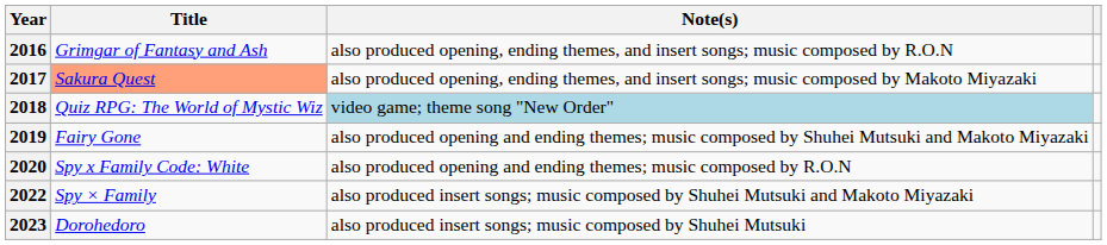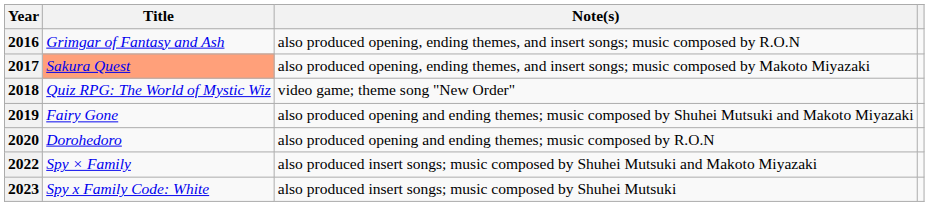 <table class="wikitable sortable">
 <tr>
 <th>Year</th>
 <th>Title</th>
 <th class="unsortable">Note(s)</th>
 <th class="unsortable"></th>
 </tr>
 <tr>
 <th>2016</th>
 <td><em><a href='#'>Grimgar of Fantasy and Ash</a></em></td>
 <td>also produced opening, ending themes, and insert songs; music composed by R.O.N</td>
 <td></td>
 </tr>
 <tr>
 <th>2017</th>
 <td style="background: lightsalmon;"><em><a href='#'>Sakura Quest</a></em></td>
 <td>also produced opening, ending themes, and insert songs; music composed by Makoto Miyazaki</td>
 <td></td>
 </tr>
 <tr>
 <th>2018</th>
 <td><em><a href='#'>Quiz RPG: The World of Mystic Wiz</a></em></td>
-<td style="background: lightblue;">video game; theme song "New Order"</td>
+<td>video game; theme song "New Order"</td>
 <td></td>
 </tr>
 <tr>
 <th>2019</th>
 <td><em><a href='#'>Fairy Gone</a></em></td>
 <td>also produced opening and ending themes; music composed by Shuhei Mutsuki and Makoto Miyazaki</td>
 <td></td>
 </tr>
 <tr>
 <th>2020</th>
-<td><em><a href='#'>Spy x Family Code: White</a></em></td>
+<td><em><a href='#'>Dorohedoro</a></em></td>
 <td>also produced opening and ending themes; music composed by R.O.N</td>
 <td></td>
 </tr>
 <tr>
 <th>2022</th>
 <td><em><a href='#'>Spy × Family</a></em></td>
 <td>also produced insert songs; music composed by Shuhei Mutsuki and Makoto Miyazaki</td>
 <td></td>
 </tr>
 <tr>
 <th>2023</th>
-<td><em><a href='#'>Dorohedoro</a></em></td>
+<td><em><a href='#'>Spy x Family Code: White</a></em></td>
 <td>also produced insert songs; music composed by Shuhei Mutsuki</td>
 <td></td>
 </tr>
 </table>
